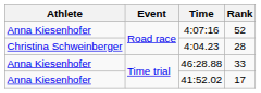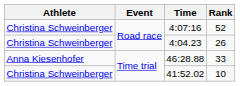 <table class=wikitable style=font-size:95%;text-align:center>
 <tr>
 <th>Athlete</th>
 <th>Event</th>
 <th>Time</th>
 <th>Rank</th>
 </tr>
 <tr align=center>
-<td align=left><a href='#'>Anna Kiesenhofer</a></td>
+<td align=left><a href='#'>Christina Schweinberger</a></td>
 <td align=center rowspan=2><a href='#'>Road race</a></td>
 <td>4:07:16</td>
 <td>52</td>
 </tr>
 <tr align=center>
 <td align=left><a href='#'>Christina Schweinberger</a></td>
 <td>4:04.23</td>
-<td>28</td>
+<td>26</td>
 </tr>
 <tr align=center>
 <td align=left><a href='#'>Anna Kiesenhofer</a></td>
 <td align=left rowspan=2><a href='#'>Time trial</a></td>
 <td>46:28.88</td>
 <td>33</td>
 </tr>
 <tr align=center>
-<td align=left><a href='#'>Anna Kiesenhofer</a></td>
+<td align=left><a href='#'>Christina Schweinberger</a></td>
 <td>41:52.02</td>
-<td>17</td>
+<td>10</td>
 </tr>
 </table>
